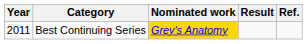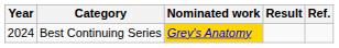 <table class="wikitable">
 <tr>
 <th>Year</th>
 <th>Category</th>
 <th>Nominated work</th>
 <th>Result</th>
 <th>Ref.</th>
 </tr>
 <tr>
-<td>2011</td>
+<td>2024</td>
 <td>Best Continuing Series</td>
 <td style="background: gold;"><em><a href='#'>Grey's Anatomy</a></em></td>
 <td></td>
 <td></td>
 </tr>
 </table>
